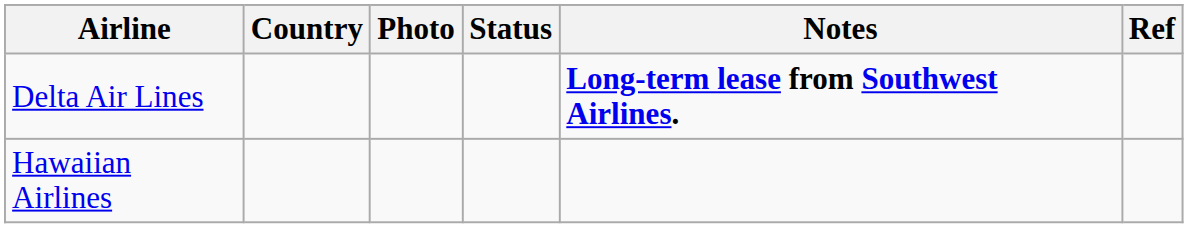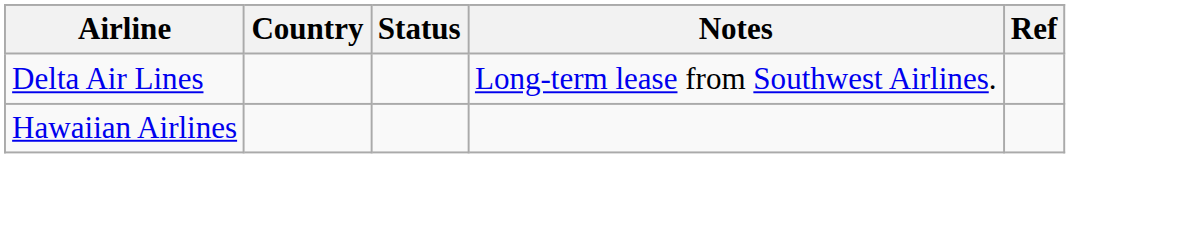 <table class="wikitable sortable">
 <tr>
 <th scope="col">Airline</th>
 <th scope="col">Country</th>
-<th>Photo</th>
 <th scope="col">Status</th>
 <th>Notes</th>
 <th>Ref</th>
 </tr>
 <tr>
 <td><a href='#'>Delta Air Lines</a></td>
 <td></td>
 <td></td>
-<td></td>
-<td><strong><a href='#'>Long-term lease</a> from <a href='#'>Southwest Airlines</a>.</strong></td>
+<td><a href='#'>Long-term lease</a> from <a href='#'>Southwest Airlines</a>.</td>
 <td></td>
 </tr>
 <tr>
 <td><a href='#'>Hawaiian Airlines</a></td>
 <td></td>
 <td></td>
 <td></td>
 <td></td>
-<td></td>
 </tr>
 </table>
